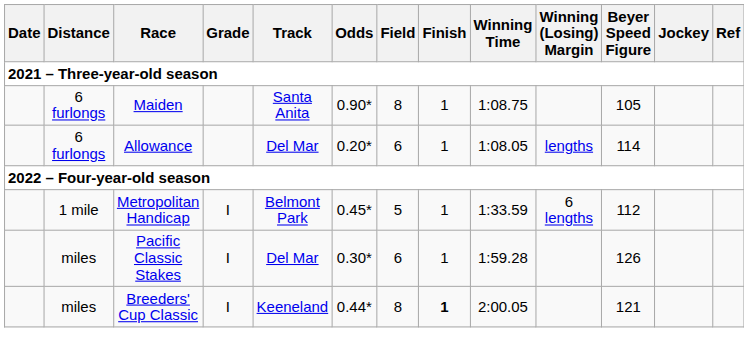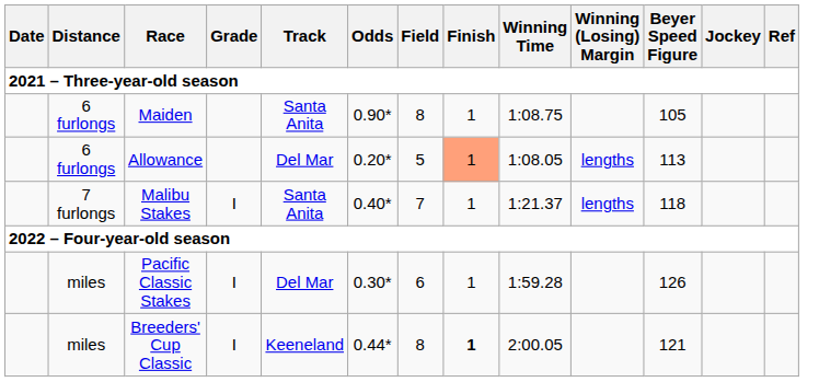 <table class = "wikitable sortable" style="text-align:center; width:90%; font-size:90%">
 <tr>
 <th scope="col">Date</th>
 <th scope="col">Distance</th>
 <th scope="col">Race</th>
 <th scope="col">Grade</th>
 <th scope="col">Track</th>
 <th scope="col">Odds</th>
 <th scope="col">Field</th>
 <th scope="col">Finish</th>
 <th scope="col">Winning<br>Time</th>
 <th scope="col">Winning<br>(Losing)<br>Margin</th>
 <th scope="col">Beyer Speed Figure</th>
 <th scope="col">Jockey</th>
 <th scope="col" class="unsortable">Ref</th>
 </tr>
 <tr style="background-color:white">
 <td align="left" colspan=13><strong>2021 – Three-year-old season</strong></td>
 </tr>
 <tr>
 <td></td>
 <td> 6 <a href='#'>furlongs</a></td>
 <td><a href='#'>Maiden</a></td>
 <td></td>
 <td><a href='#'>Santa Anita</a></td>
 <td>0.90*</td>
 <td>8</td>
 <td>1</td>
 <td>1:08.75</td>
 <td></td>
 <td>105</td>
 <td></td>
 <td></td>
 </tr>
 <tr>
 <td></td>
 <td> 6 <a href='#'>furlongs</a></td>
 <td><a href='#'>Allowance</a></td>
 <td></td>
 <td><a href='#'>Del Mar</a></td>
 <td>0.20*</td>
-<td>6</td>
-<td>1</td>
+<td>5</td>
+<td style="background: lightsalmon;">1</td>
 <td>1:08.05</td>
 <td> <a href='#'>lengths</a></td>
-<td>114</td>
+<td>113</td>
+<td></td>
+<td></td>
+</tr>
+<tr>
+<td></td>
+<td> 7 furlongs</td>
+<td><a href='#'>Malibu Stakes</a></td>
+<td>I</td>
+<td><a href='#'>Santa Anita</a></td>
+<td>0.40*</td>
+<td>7</td>
+<td>1</td>
+<td>1:21.37</td>
+<td> <a href='#'>lengths</a></td>
+<td>118</td>
 <td></td>
 <td></td>
 </tr>
 <tr style="background-color:white">
 <td align="left" colspan=13><strong>2022 – Four-year-old season</strong></td>
-</tr>
-<tr>
-<td></td>
-<td> 1 mile</td>
-<td><a href='#'>Metropolitan Handicap</a></td>
-<td>I</td>
-<td><a href='#'>Belmont Park</a></td>
-<td>0.45*</td>
-<td>5</td>
-<td>1</td>
-<td>1:33.59</td>
-<td> 6 <a href='#'>lengths</a></td>
-<td>112</td>
-<td></td>
-<td></td>
 </tr>
 <tr>
 <td></td>
 <td>  miles</td>
 <td><a href='#'>Pacific Classic Stakes</a></td>
 <td>I</td>
 <td><a href='#'>Del Mar</a></td>
 <td>0.30*</td>
 <td>6</td>
 <td>1</td>
 <td>1:59.28</td>
 <td></td>
 <td>126</td>
 <td></td>
 <td></td>
 </tr>
 <tr>
 <td></td>
 <td>  miles</td>
 <td><a href='#'>Breeders' Cup Classic</a></td>
 <td>I</td>
 <td><a href='#'>Keeneland</a></td>
 <td>0.44*</td>
 <td>8</td>
 <td><strong>1</strong></td>
 <td>2:00.05</td>
 <td></td>
 <td>121</td>
 <td></td>
 <td></td>
 </tr>
 </table>
